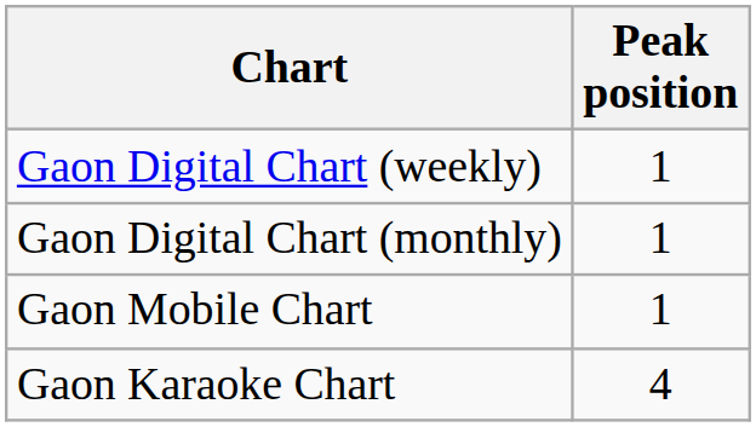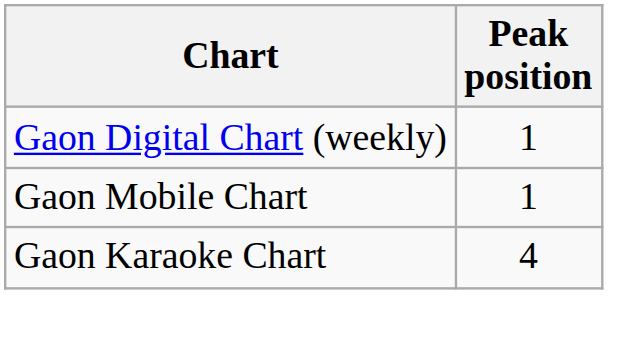 <table class="wikitable sortable">
 <tr>
 <th>Chart</th>
 <th>Peak<br>position</th>
 </tr>
 <tr>
 <td><a href='#'>Gaon Digital Chart</a> (weekly)</td>
-<td align="center">1</td>
-</tr>
-<tr>
-<td>Gaon Digital Chart (monthly)</td>
 <td align="center">1</td>
 </tr>
 <tr>
 <td>Gaon Mobile Chart</td>
 <td align="center">1</td>
 </tr>
 <tr>
 <td>Gaon Karaoke Chart</td>
 <td align="center">4</td>
 </tr>
 </table>
